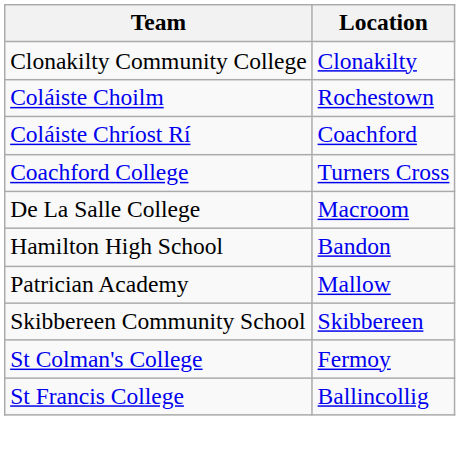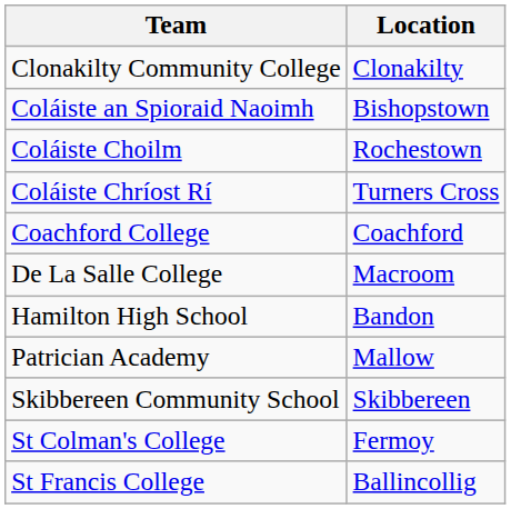 <table class="wikitable sortable" style="text-align:left">
 <tr>
 <th>Team</th>
 <th>Location</th>
 </tr>
 <tr>
 <td>Clonakilty Community College</td>
 <td><a href='#'>Clonakilty</a></td>
 </tr>
 <tr>
+<td><a href='#'>Coláiste an Spioraid Naoimh</a></td>
+<td><a href='#'>Bishopstown</a></td>
+</tr>
+<tr>
 <td><a href='#'>Coláiste Choilm</a></td>
 <td><a href='#'>Rochestown</a></td>
 </tr>
 <tr>
 <td><a href='#'>Coláiste Chríost Rí</a></td>
-<td><a href='#'>Coachford</a></td>
+<td><a href='#'>Turners Cross</a></td>
 </tr>
 <tr>
 <td><a href='#'>Coachford College</a></td>
-<td><a href='#'>Turners Cross</a></td>
+<td><a href='#'>Coachford</a></td>
 </tr>
 <tr>
 <td>De La Salle College</td>
 <td><a href='#'>Macroom</a></td>
 </tr>
 <tr>
 <td>Hamilton High School</td>
 <td><a href='#'>Bandon</a></td>
 </tr>
 <tr>
 <td>Patrician Academy</td>
 <td><a href='#'>Mallow</a></td>
 </tr>
 <tr>
 <td>Skibbereen Community School</td>
 <td><a href='#'>Skibbereen</a></td>
 </tr>
 <tr>
 <td><a href='#'>St Colman's College</a></td>
 <td><a href='#'>Fermoy</a></td>
 </tr>
 <tr>
 <td><a href='#'>St Francis College</a></td>
 <td><a href='#'>Ballincollig</a></td>
 </tr>
 </table>
